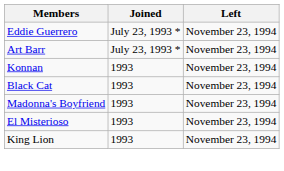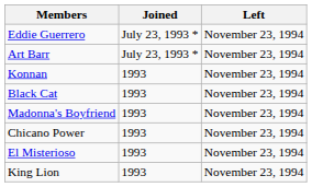 <table class="wikitable">
 <tr>
 <th>Members</th>
 <th>Joined</th>
 <th>Left</th>
 </tr>
 <tr>
 <td><a href='#'>Eddie Guerrero</a></td>
 <td>July 23, 1993 *</td>
 <td>November 23, 1994</td>
 </tr>
 <tr>
 <td><a href='#'>Art Barr</a></td>
 <td>July 23, 1993 *</td>
 <td>November 23, 1994</td>
 </tr>
 <tr>
 <td><a href='#'>Konnan</a></td>
 <td>1993</td>
 <td>November 23, 1994</td>
 </tr>
 <tr>
 <td><a href='#'>Black Cat</a></td>
 <td>1993</td>
 <td>November 23, 1994</td>
 </tr>
 <tr>
 <td><a href='#'>Madonna's Boyfriend</a></td>
 <td>1993</td>
 <td>November 23, 1994</td>
 </tr>
 <tr>
+<td>Chicano Power</td>
+<td>1993</td>
+<td>November 23, 1994</td>
+</tr>
+<tr>
 <td><a href='#'>El Misterioso</a></td>
 <td>1993</td>
 <td>November 23, 1994</td>
 </tr>
 <tr>
 <td>King Lion</td>
 <td>1993</td>
 <td>November 23, 1994</td>
 </tr>
 </table>
